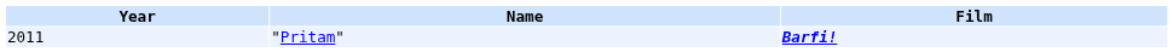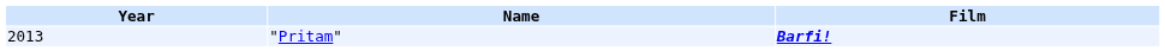 <table cellspacing="1" cellpadding="1" border="0" style="width:50%;">
 <tr style="background:#d1e4fd;">
 <th>Year</th>
 <th>Name</th>
 <th>Film</th>
 </tr>
 <tr style="background:#edf3fe;">
-<td>2011</td>
+<td>2013</td>
 <td>"<a href='#'>Pritam</a>"</td>
 <td><strong><em><a href='#'>Barfi!</a></em></strong></td>
 </tr>
 <tr>
 </tr>
 </table>
